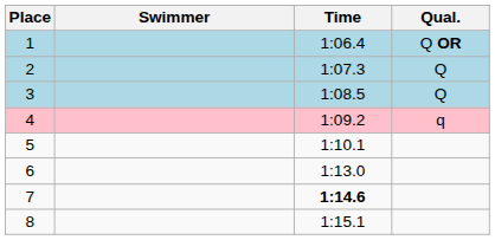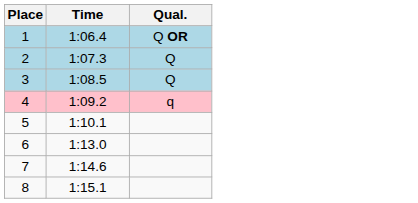 <table class=wikitable style="text-align:center">
 <tr>
 <th>Place</th>
-<th width=230>Swimmer</th>
 <th width=90>Time</th>
 <th width=90>Qual.</th>
 </tr>
 <tr bgcolor=lightblue>
 <td>1</td>
-<td align=left></td>
 <td>1:06.4</td>
 <td>Q <strong>OR</strong></td>
 </tr>
 <tr bgcolor=lightblue>
 <td>2</td>
-<td align=left></td>
 <td>1:07.3</td>
 <td>Q</td>
 </tr>
 <tr bgcolor=lightblue>
 <td>3</td>
-<td align=left></td>
 <td>1:08.5</td>
 <td>Q</td>
 </tr>
 <tr bgcolor=pink>
 <td>4</td>
-<td align=left></td>
 <td>1:09.2</td>
 <td>q</td>
 </tr>
 <tr>
 <td>5</td>
-<td align=left></td>
 <td>1:10.1</td>
 <td></td>
 </tr>
 <tr>
 <td>6</td>
-<td align=left></td>
 <td>1:13.0</td>
 <td></td>
 </tr>
 <tr>
 <td>7</td>
-<td align=left></td>
-<td><strong>1:14.6</strong></td>
+<td>1:14.6</td>
 <td></td>
 </tr>
 <tr>
 <td>8</td>
-<td align=left></td>
 <td>1:15.1</td>
 <td></td>
 </tr>
 </table>
